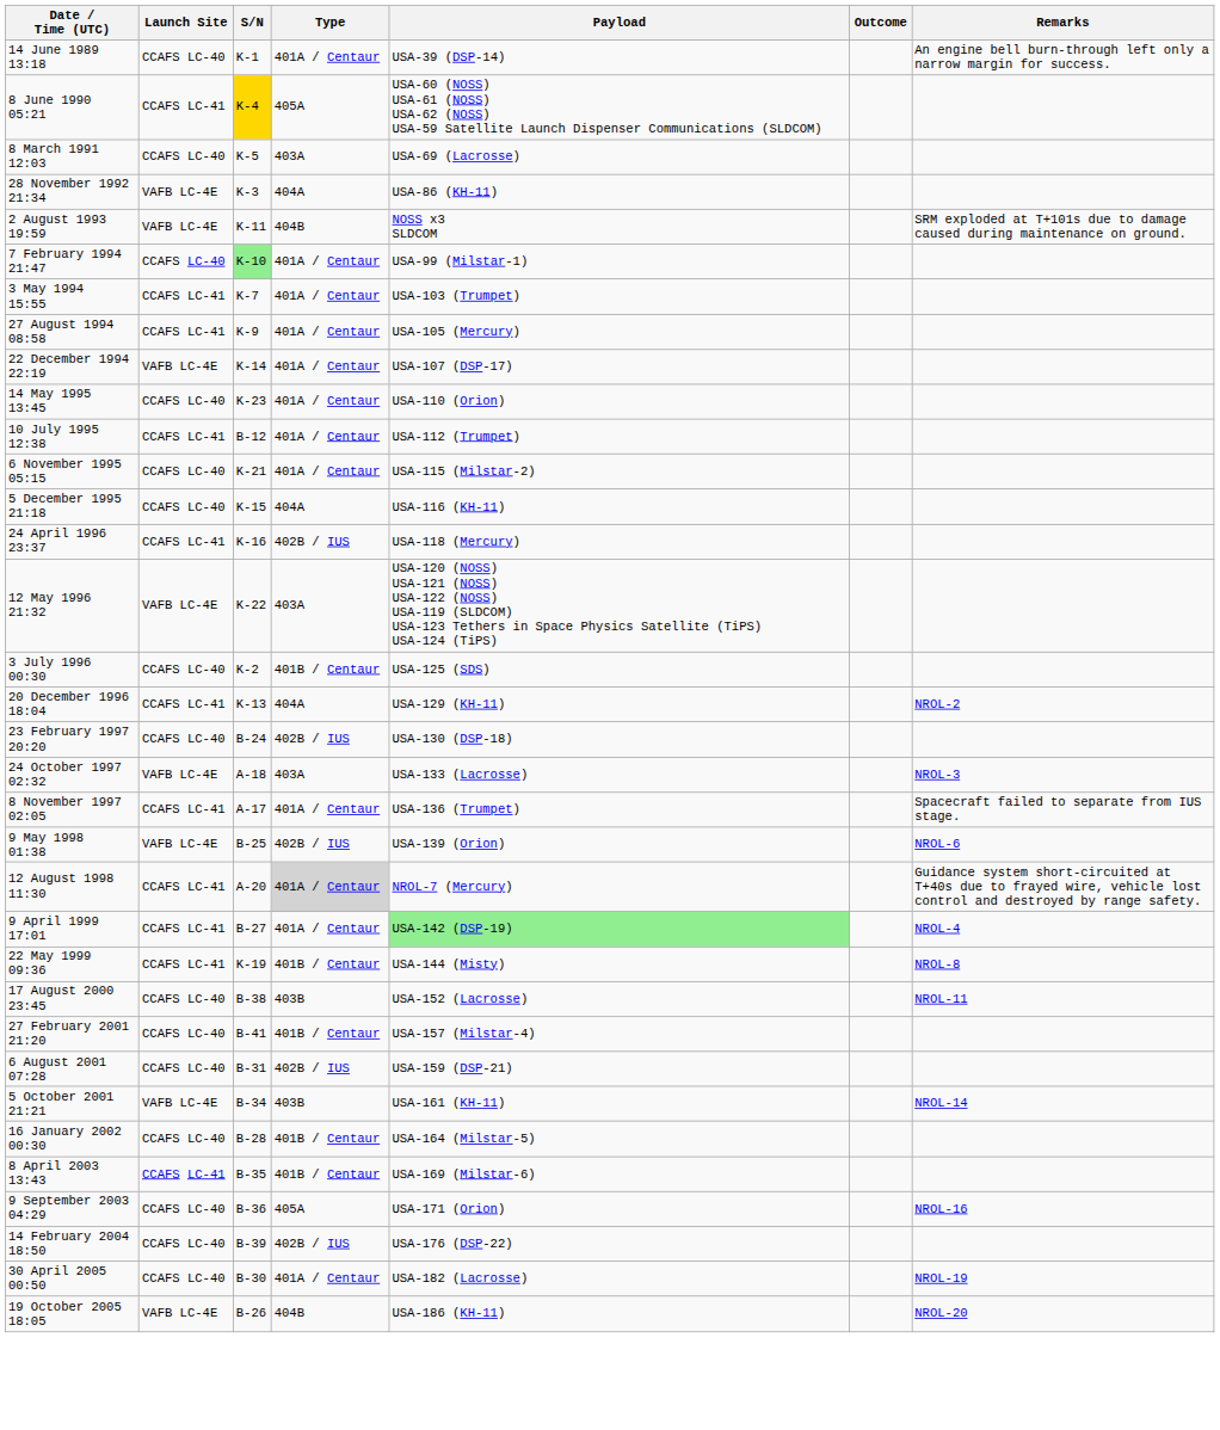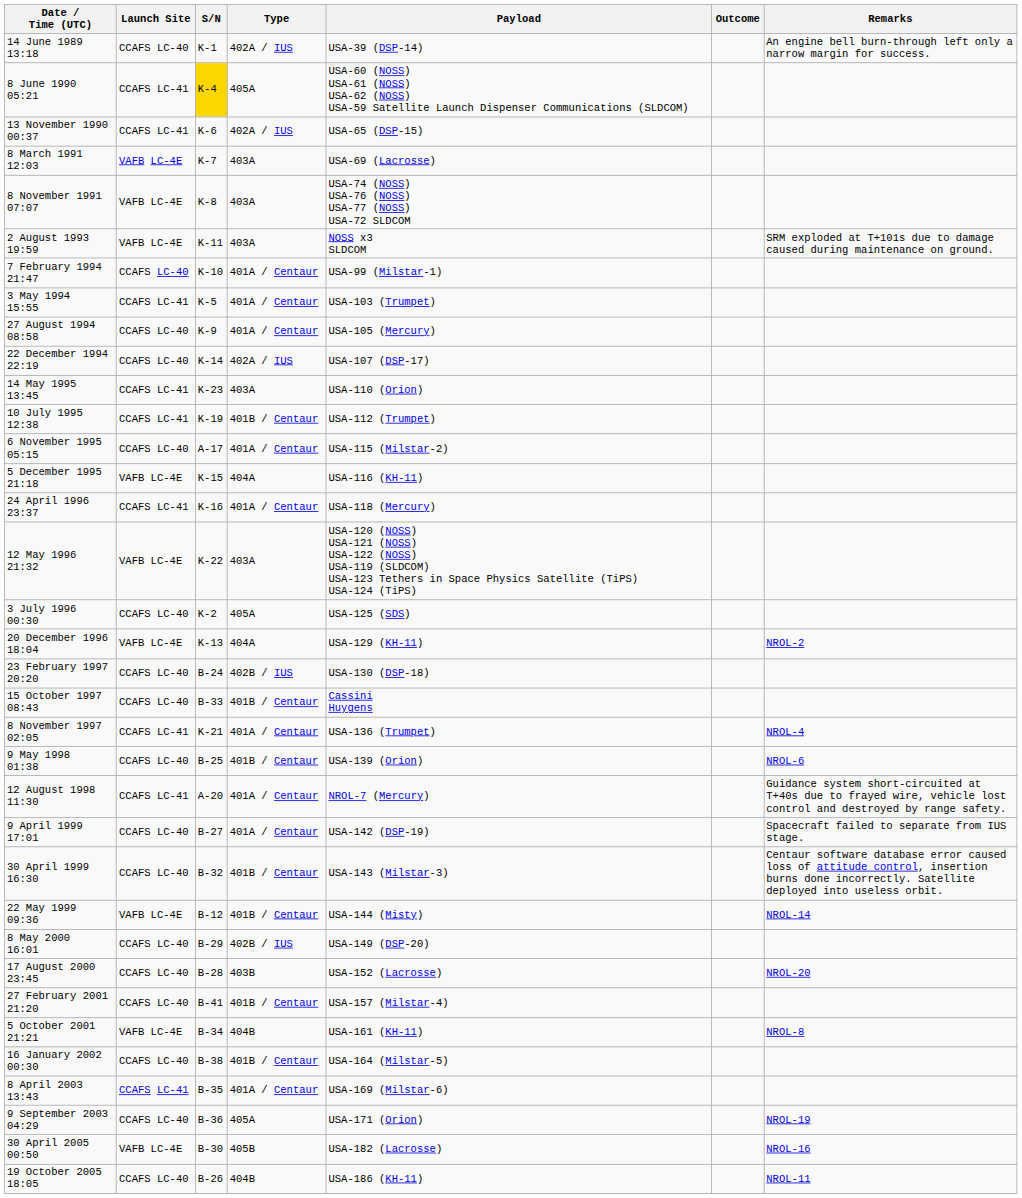 <table class="wikitable collapsible sticky-header">
 <tr>
 <th>Date / <br> Time (UTC)</th>
 <th>Launch Site</th>
 <th>S/N</th>
 <th>Type</th>
 <th>Payload</th>
 <th>Outcome</th>
 <th width=25%>Remarks</th>
 </tr>
 <tr>
 <td>14 June 1989 <br> 13:18</td>
 <td>CCAFS LC-40</td>
 <td>K-1</td>
-<td>401A / <a href='#'>Centaur</a></td>
+<td>402A / <a href='#'>IUS</a></td>
 <td>USA-39 (<a href='#'>DSP</a>-14)</td>
 <td></td>
 <td>An engine bell burn-through left only a narrow margin for success.</td>
 </tr>
 <tr>
 <td>8 June 1990 <br> 05:21</td>
 <td>CCAFS LC-41</td>
 <td style="background: gold;">K-4</td>
 <td>405A</td>
 <td>USA-60 (<a href='#'>NOSS</a>)<br>USA-61 (<a href='#'>NOSS</a>)<br>USA-62 (<a href='#'>NOSS</a>)<br>USA-59 Satellite Launch Dispenser Communications (SLDCOM)</td>
 <td></td>
 <td></td>
 </tr>
 <tr>
+<td>13 November 1990 <br> 00:37</td>
+<td>CCAFS LC-41</td>
+<td>K-6</td>
+<td>402A / <a href='#'>IUS</a></td>
+<td>USA-65 (<a href='#'>DSP</a>-15)</td>
+<td></td>
+<td></td>
+</tr>
+<tr>
 <td>8 March 1991 <br> 12:03</td>
-<td>CCAFS LC-40</td>
-<td>K-5</td>
+<td><a href='#'>VAFB</a> <a href='#'>LC-4E</a></td>
+<td>K-7</td>
 <td>403A</td>
 <td>USA-69 (<a href='#'>Lacrosse</a>)</td>
 <td></td>
 <td></td>
 </tr>
 <tr>
-<td>28 November 1992 <br> 21:34</td>
+<td>8 November 1991 <br> 07:07</td>
 <td>VAFB LC-4E</td>
-<td>K-3</td>
-<td>404A</td>
-<td>USA-86 (<a href='#'>KH-11</a>)</td>
+<td>K-8</td>
+<td>403A</td>
+<td>USA-74 (<a href='#'>NOSS</a>)<br>USA-76 (<a href='#'>NOSS</a>)<br>USA-77 (<a href='#'>NOSS</a>)<br>USA-72 SLDCOM</td>
 <td></td>
 <td></td>
 </tr>
 <tr>
 <td>2 August 1993 <br> 19:59</td>
 <td>VAFB LC-4E</td>
 <td>K-11</td>
-<td>404B</td>
+<td>403A</td>
 <td><a href='#'>NOSS</a> x3 <br>SLDCOM</td>
 <td></td>
 <td>SRM exploded at T+101s due to damage caused during maintenance on ground.</td>
 </tr>
 <tr>
 <td>7 February 1994 <br> 21:47</td>
 <td>CCAFS <a href='#'>LC-40</a></td>
-<td style="background: lightgreen;">K-10</td>
+<td>K-10</td>
 <td>401A / <a href='#'>Centaur</a></td>
 <td>USA-99 (<a href='#'>Milstar</a>-1)</td>
 <td></td>
 <td></td>
 </tr>
 <tr>
 <td>3 May 1994 <br> 15:55</td>
 <td>CCAFS LC-41</td>
-<td>K-7</td>
+<td>K-5</td>
 <td>401A / <a href='#'>Centaur</a></td>
 <td>USA-103 (<a href='#'>Trumpet</a>)</td>
 <td></td>
 <td></td>
 </tr>
 <tr>
 <td>27 August 1994 <br> 08:58</td>
-<td>CCAFS LC-41</td>
+<td>CCAFS LC-40</td>
 <td>K-9</td>
 <td>401A / <a href='#'>Centaur</a></td>
 <td>USA-105 (<a href='#'>Mercury</a>)</td>
 <td></td>
 <td></td>
 </tr>
 <tr>
 <td>22 December 1994 <br> 22:19</td>
-<td>VAFB LC-4E</td>
+<td>CCAFS LC-40</td>
 <td>K-14</td>
-<td>401A / <a href='#'>Centaur</a></td>
+<td>402A / <a href='#'>IUS</a></td>
 <td>USA-107 (<a href='#'>DSP</a>-17)</td>
 <td></td>
 <td></td>
 </tr>
 <tr>
 <td>14 May 1995 <br> 13:45</td>
-<td>CCAFS LC-40</td>
+<td>CCAFS LC-41</td>
 <td>K-23</td>
-<td>401A / <a href='#'>Centaur</a></td>
+<td>403A</td>
 <td>USA-110 (<a href='#'>Orion</a>)</td>
 <td></td>
 <td></td>
 </tr>
 <tr>
 <td>10 July 1995 <br> 12:38</td>
 <td>CCAFS LC-41</td>
-<td>B-12</td>
-<td>401A / <a href='#'>Centaur</a></td>
+<td>K-19</td>
+<td>401B / <a href='#'>Centaur</a></td>
 <td>USA-112 (<a href='#'>Trumpet</a>)</td>
 <td></td>
 <td></td>
 </tr>
 <tr>
 <td>6 November 1995 <br> 05:15</td>
 <td>CCAFS LC-40</td>
-<td>K-21</td>
+<td>A-17</td>
 <td>401A / <a href='#'>Centaur</a></td>
 <td>USA-115 (<a href='#'>Milstar</a>-2)</td>
 <td></td>
 <td></td>
 </tr>
 <tr>
 <td>5 December 1995 <br> 21:18</td>
-<td>CCAFS LC-40</td>
+<td>VAFB LC-4E</td>
 <td>K-15</td>
 <td>404A</td>
 <td>USA-116 (<a href='#'>KH-11</a>)</td>
 <td></td>
 <td></td>
 </tr>
 <tr>
 <td>24 April 1996 <br> 23:37</td>
 <td>CCAFS LC-41</td>
 <td>K-16</td>
-<td>402B / <a href='#'>IUS</a></td>
+<td>401A / <a href='#'>Centaur</a></td>
 <td>USA-118 (<a href='#'>Mercury</a>)</td>
 <td></td>
 <td></td>
 </tr>
 <tr>
 <td>12 May 1996 <br> 21:32</td>
 <td>VAFB LC-4E</td>
 <td>K-22</td>
 <td>403A</td>
 <td>USA-120 (<a href='#'>NOSS</a>)<br>USA-121 (<a href='#'>NOSS</a>)<br>USA-122 (<a href='#'>NOSS</a>)<br>USA-119 (SLDCOM)<br>USA-123 Tethers in Space Physics Satellite (TiPS)<br>USA-124 (TiPS)</td>
 <td></td>
 <td></td>
 </tr>
 <tr>
 <td>3 July 1996 <br> 00:30</td>
 <td>CCAFS LC-40</td>
 <td>K-2</td>
-<td>401B / <a href='#'>Centaur</a></td>
+<td>405A</td>
 <td>USA-125 (<a href='#'>SDS</a>)</td>
 <td></td>
 <td></td>
 </tr>
 <tr>
 <td>20 December 1996 <br> 18:04</td>
-<td>CCAFS LC-41</td>
+<td>VAFB LC-4E</td>
 <td>K-13</td>
 <td>404A</td>
 <td>USA-129 (<a href='#'>KH-11</a>)</td>
 <td></td>
 <td><a href='#'>NROL-2</a></td>
 </tr>
 <tr>
 <td>23 February 1997 <br> 20:20</td>
 <td>CCAFS LC-40</td>
 <td>B-24</td>
 <td>402B / <a href='#'>IUS</a></td>
 <td>USA-130 (<a href='#'>DSP</a>-18)</td>
 <td></td>
 <td></td>
 </tr>
 <tr>
-<td>24 October 1997 <br> 02:32</td>
-<td>VAFB LC-4E</td>
-<td>A-18</td>
-<td>403A</td>
-<td>USA-133 (<a href='#'>Lacrosse</a>)</td>
+<td>15 October 1997 <br> 08:43</td>
+<td>CCAFS LC-40</td>
+<td>B-33</td>
+<td>401B / <a href='#'>Centaur</a></td>
+<td><a href='#'>Cassini</a><br><a href='#'>Huygens</a></td>
 <td></td>
-<td><a href='#'>NROL-3</a></td>
+<td></td>
 </tr>
 <tr>
 <td>8 November 1997 <br> 02:05</td>
 <td>CCAFS LC-41</td>
-<td>A-17</td>
+<td>K-21</td>
 <td>401A / <a href='#'>Centaur</a></td>
 <td>USA-136 (<a href='#'>Trumpet</a>)</td>
 <td></td>
-<td>Spacecraft failed to separate from IUS stage.</td>
+<td><a href='#'>NROL-4</a></td>
 </tr>
 <tr>
 <td>9 May 1998 <br> 01:38</td>
-<td>VAFB LC-4E</td>
+<td>CCAFS LC-40</td>
 <td>B-25</td>
-<td>402B / <a href='#'>IUS</a></td>
+<td>401B / <a href='#'>Centaur</a></td>
 <td>USA-139 (<a href='#'>Orion</a>)</td>
 <td></td>
 <td><a href='#'>NROL-6</a></td>
 </tr>
 <tr>
 <td>12 August 1998 <br> 11:30</td>
 <td>CCAFS LC-41</td>
 <td>A-20</td>
-<td style="background: lightgrey;">401A / <a href='#'>Centaur</a></td>
+<td>401A / <a href='#'>Centaur</a></td>
 <td><a href='#'>NROL-7</a> (<a href='#'>Mercury</a>)</td>
 <td></td>
 <td>Guidance system short-circuited at T+40s due to frayed wire, vehicle lost control and destroyed by range safety.</td>
 </tr>
 <tr>
 <td>9 April 1999 <br> 17:01</td>
-<td>CCAFS LC-41</td>
+<td>CCAFS LC-40</td>
 <td>B-27</td>
 <td>401A / <a href='#'>Centaur</a></td>
-<td style="background: lightgreen;">USA-142 (<a href='#'>DSP</a>-19)</td>
+<td>USA-142 (<a href='#'>DSP</a>-19)</td>
 <td></td>
-<td><a href='#'>NROL-4</a></td>
+<td>Spacecraft failed to separate from IUS stage.</td>
+</tr>
+<tr>
+<td>30 April 1999 <br> 16:30</td>
+<td>CCAFS LC-40</td>
+<td>B-32</td>
+<td>401B / <a href='#'>Centaur</a></td>
+<td>USA-143 (<a href='#'>Milstar</a>-3)</td>
+<td></td>
+<td>Centaur software database error caused loss of <a href='#'>attitude control</a>, insertion burns done incorrectly. Satellite deployed into useless orbit.</td>
 </tr>
 <tr>
 <td>22 May 1999 <br> 09:36</td>
-<td>CCAFS LC-41</td>
-<td>K-19</td>
+<td>VAFB LC-4E</td>
+<td>B-12</td>
 <td>401B / <a href='#'>Centaur</a></td>
 <td>USA-144 (<a href='#'>Misty</a>)</td>
 <td></td>
-<td><a href='#'>NROL-8</a></td>
+<td><a href='#'>NROL-14</a></td>
+</tr>
+<tr>
+<td>8 May 2000 <br> 16:01</td>
+<td>CCAFS LC-40</td>
+<td>B-29</td>
+<td>402B / <a href='#'>IUS</a></td>
+<td>USA-149 (<a href='#'>DSP</a>-20)</td>
+<td></td>
+<td></td>
 </tr>
 <tr>
 <td>17 August 2000 <br> 23:45</td>
 <td>CCAFS LC-40</td>
-<td>B-38</td>
+<td>B-28</td>
 <td>403B</td>
 <td>USA-152 (<a href='#'>Lacrosse</a>)</td>
 <td></td>
-<td><a href='#'>NROL-11</a></td>
+<td><a href='#'>NROL-20</a></td>
 </tr>
 <tr>
 <td>27 February 2001 <br> 21:20</td>
 <td>CCAFS LC-40</td>
 <td>B-41</td>
 <td>401B / <a href='#'>Centaur</a></td>
 <td>USA-157 (<a href='#'>Milstar</a>-4)</td>
 <td></td>
 <td></td>
 </tr>
 <tr>
-<td>6 August 2001 <br> 07:28</td>
-<td>CCAFS LC-40</td>
-<td>B-31</td>
-<td>402B / <a href='#'>IUS</a></td>
-<td>USA-159 (<a href='#'>DSP</a>-21)</td>
-<td></td>
-<td></td>
-</tr>
-<tr>
 <td>5 October 2001 <br> 21:21</td>
 <td>VAFB LC-4E</td>
 <td>B-34</td>
-<td>403B</td>
+<td>404B</td>
 <td>USA-161 (<a href='#'>KH-11</a>)</td>
 <td></td>
-<td><a href='#'>NROL-14</a></td>
+<td><a href='#'>NROL-8</a></td>
 </tr>
 <tr>
 <td>16 January 2002 <br> 00:30</td>
 <td>CCAFS LC-40</td>
-<td>B-28</td>
+<td>B-38</td>
 <td>401B / <a href='#'>Centaur</a></td>
 <td>USA-164 (<a href='#'>Milstar</a>-5)</td>
 <td></td>
 <td></td>
 </tr>
 <tr>
 <td>8 April 2003 <br> 13:43</td>
 <td><a href='#'>CCAFS</a> <a href='#'>LC-41</a></td>
 <td>B-35</td>
-<td>401B / <a href='#'>Centaur</a></td>
+<td>401A / <a href='#'>Centaur</a></td>
 <td>USA-169 (<a href='#'>Milstar</a>-6)</td>
 <td></td>
 <td></td>
 </tr>
 <tr>
 <td>9 September 2003 <br> 04:29</td>
 <td>CCAFS LC-40</td>
 <td>B-36</td>
 <td>405A</td>
 <td>USA-171 (<a href='#'>Orion</a>)</td>
 <td></td>
+<td><a href='#'>NROL-19</a></td>
+</tr>
+<tr>
+<td>30 April 2005 <br> 00:50</td>
+<td>VAFB LC-4E</td>
+<td>B-30</td>
+<td>405B</td>
+<td>USA-182 (<a href='#'>Lacrosse</a>)</td>
+<td></td>
 <td><a href='#'>NROL-16</a></td>
 </tr>
 <tr>
-<td>14 February 2004 <br> 18:50</td>
+<td>19 October 2005 <br> 18:05</td>
 <td>CCAFS LC-40</td>
-<td>B-39</td>
-<td>402B / <a href='#'>IUS</a></td>
-<td>USA-176 (<a href='#'>DSP</a>-22)</td>
-<td></td>
-<td></td>
-</tr>
-<tr>
-<td>30 April 2005 <br> 00:50</td>
-<td>CCAFS LC-40</td>
-<td>B-30</td>
-<td>401A / <a href='#'>Centaur</a></td>
-<td>USA-182 (<a href='#'>Lacrosse</a>)</td>
-<td></td>
-<td><a href='#'>NROL-19</a></td>
-</tr>
-<tr>
-<td>19 October 2005 <br> 18:05</td>
-<td>VAFB LC-4E</td>
 <td>B-26</td>
 <td>404B</td>
 <td>USA-186 (<a href='#'>KH-11</a>)</td>
 <td></td>
-<td><a href='#'>NROL-20</a></td>
+<td><a href='#'>NROL-11</a></td>
 </tr>
 </table>
